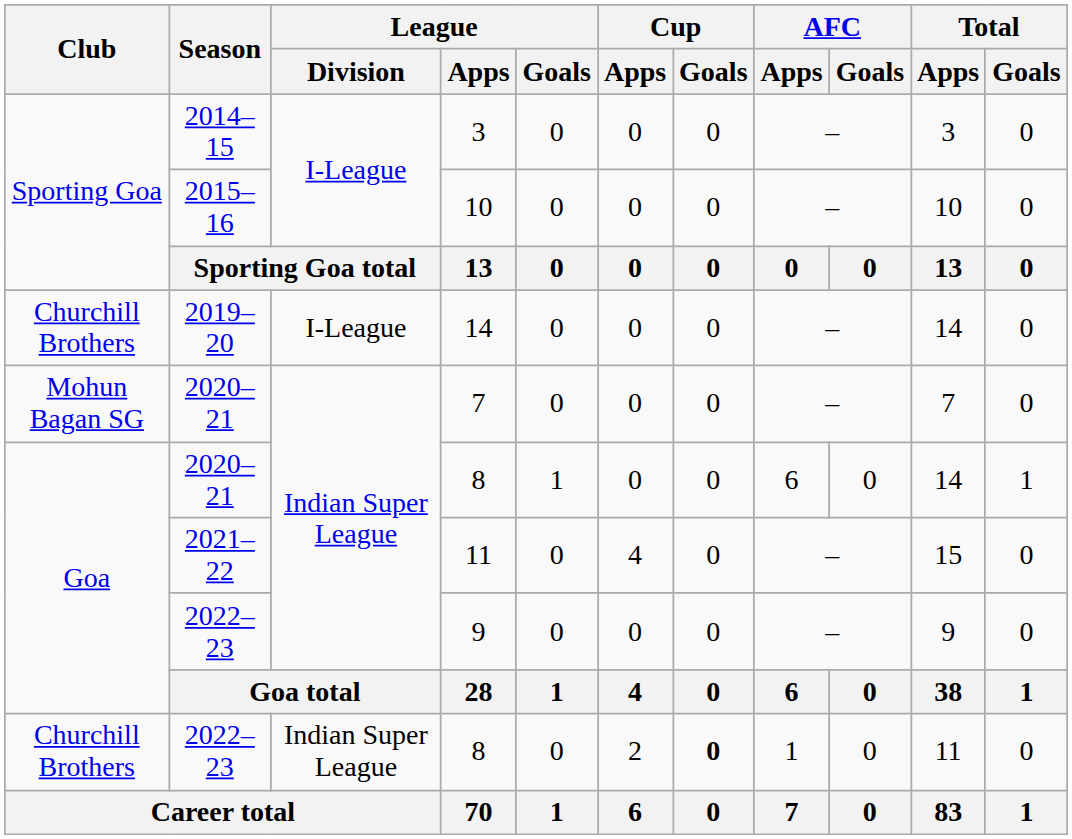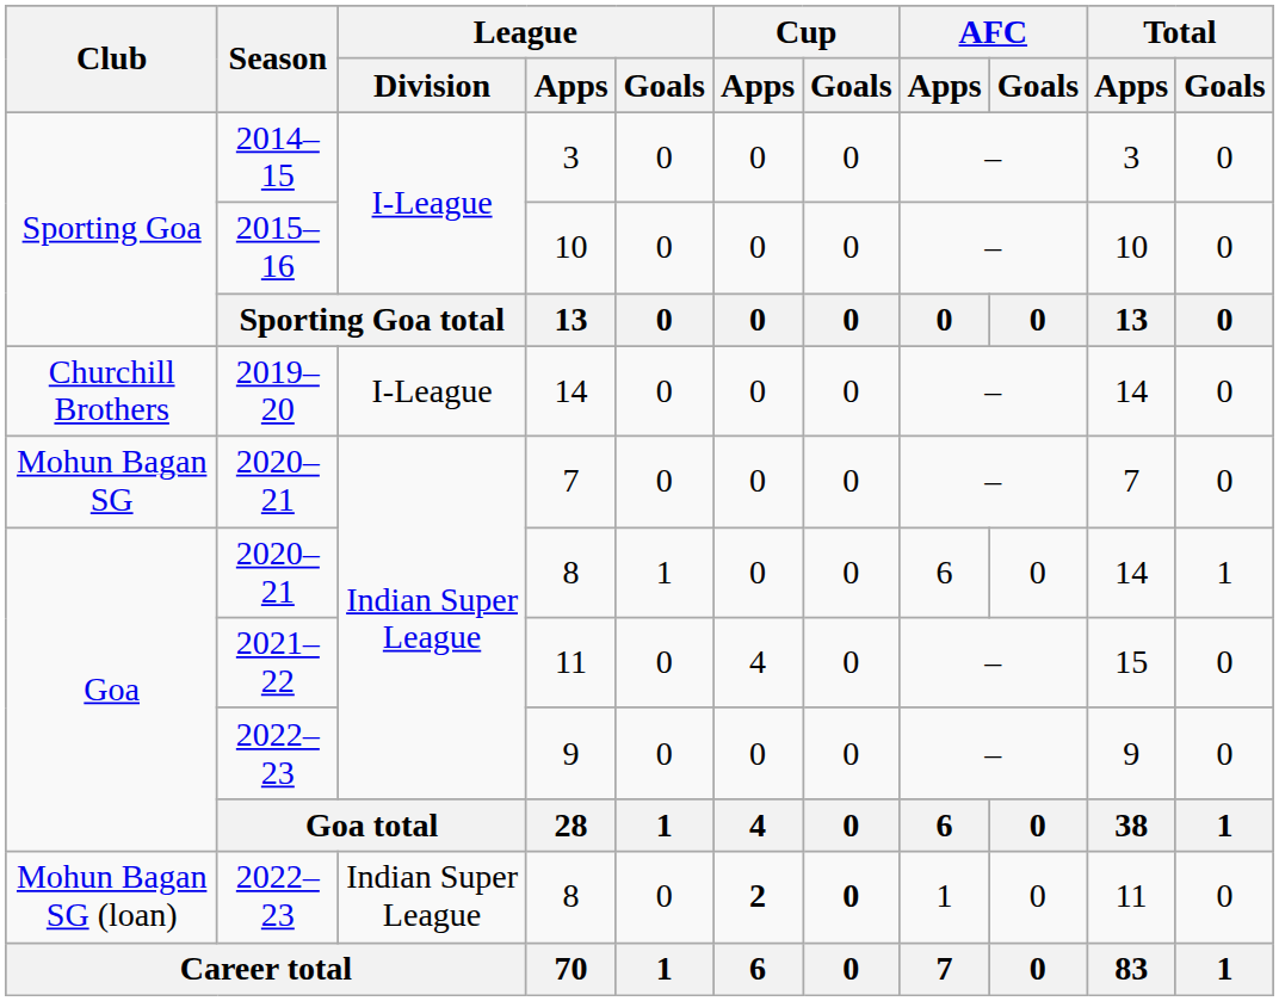 <table class="wikitable" style="text-align: center;">
 <tr>
 <th rowspan="2">Club</th>
 <th rowspan="2">Season</th>
 <th colspan="3">League</th>
 <th colspan="2">Cup</th>
 <th colspan="2"><a href='#'>AFC</a></th>
 <th colspan="2">Total</th>
 </tr>
 <tr>
 <th>Division</th>
 <th>Apps</th>
 <th>Goals</th>
 <th>Apps</th>
 <th>Goals</th>
 <th>Apps</th>
 <th>Goals</th>
 <th>Apps</th>
 <th>Goals</th>
 </tr>
 <tr>
 <td rowspan="3"><a href='#'>Sporting Goa</a></td>
 <td><a href='#'>2014–15</a></td>
 <td rowspan="2"><a href='#'>I-League</a></td>
 <td>3</td>
 <td>0</td>
 <td>0</td>
 <td>0</td>
 <td colspan="2">–</td>
 <td>3</td>
 <td>0</td>
 </tr>
 <tr>
 <td><a href='#'>2015–16</a></td>
 <td>10</td>
 <td>0</td>
 <td>0</td>
 <td>0</td>
 <td colspan="2">–</td>
 <td>10</td>
 <td>0</td>
 </tr>
 <tr>
 <th colspan="2">Sporting Goa total</th>
 <th>13</th>
 <th>0</th>
 <th>0</th>
 <th>0</th>
 <th>0</th>
 <th>0</th>
 <th>13</th>
 <th>0</th>
 </tr>
 <tr>
 <td rowspan="1"><a href='#'>Churchill Brothers</a></td>
 <td><a href='#'>2019–20</a></td>
 <td rowspan="1">I-League</td>
 <td>14</td>
 <td>0</td>
 <td>0</td>
 <td>0</td>
 <td colspan="2">–</td>
 <td>14</td>
 <td>0</td>
 </tr>
 <tr>
 <td rowspan="1"><a href='#'>Mohun Bagan SG</a></td>
 <td><a href='#'>2020–21</a></td>
 <td rowspan="4"><a href='#'>Indian Super League</a></td>
 <td>7</td>
 <td>0</td>
 <td>0</td>
 <td>0</td>
 <td colspan="2">–</td>
 <td>7</td>
 <td>0</td>
 </tr>
 <tr>
 <td rowspan="4"><a href='#'>Goa</a></td>
 <td><a href='#'>2020–21</a></td>
 <td>8</td>
 <td>1</td>
 <td>0</td>
 <td>0</td>
 <td>6</td>
 <td>0</td>
 <td>14</td>
 <td>1</td>
 </tr>
 <tr>
 <td><a href='#'>2021–22</a></td>
 <td>11</td>
 <td>0</td>
 <td>4</td>
 <td>0</td>
 <td colspan="2">–</td>
 <td>15</td>
 <td>0</td>
 </tr>
 <tr>
 <td><a href='#'>2022–23</a></td>
 <td>9</td>
 <td>0</td>
 <td>0</td>
 <td>0</td>
 <td colspan="2">–</td>
 <td>9</td>
 <td>0</td>
 </tr>
 <tr>
 <th colspan="2">Goa total</th>
 <th>28</th>
 <th>1</th>
 <th>4</th>
 <th>0</th>
 <th>6</th>
 <th>0</th>
 <th>38</th>
 <th>1</th>
 </tr>
 <tr>
-<td rowspan="1"><a href='#'>Churchill Brothers</a></td>
+<td rowspan="1"><a href='#'>Mohun Bagan SG</a> (loan)</td>
 <td><a href='#'>2022–23</a></td>
 <td rowspan="1">Indian Super League</td>
 <td>8</td>
 <td>0</td>
-<td>2</td>
+<td><strong>2</strong></td>
 <td><strong>0</strong></td>
 <td>1</td>
 <td>0</td>
 <td>11</td>
 <td>0</td>
 </tr>
 <tr>
 <th colspan="3">Career total</th>
 <th>70</th>
 <th>1</th>
 <th>6</th>
 <th>0</th>
 <th>7</th>
 <th>0</th>
 <th>83</th>
 <th>1</th>
 </tr>
 </table>
